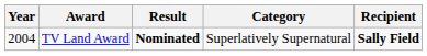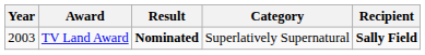 <table class="wikitable" style="font-size: 90%;">
 <tr>
 <th>Year</th>
 <th>Award</th>
 <th>Result</th>
 <th>Category</th>
 <th>Recipient</th>
 </tr>
 <tr>
-<td>2004</td>
+<td>2003</td>
 <td><a href='#'>TV Land Award</a></td>
 <td><strong>Nominated</strong></td>
 <td>Superlatively Supernatural</td>
 <td><strong>Sally Field</strong></td>
 </tr>
 </table>
